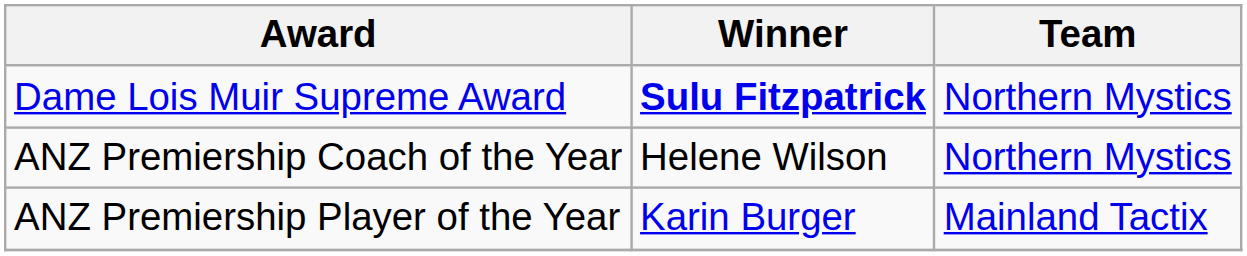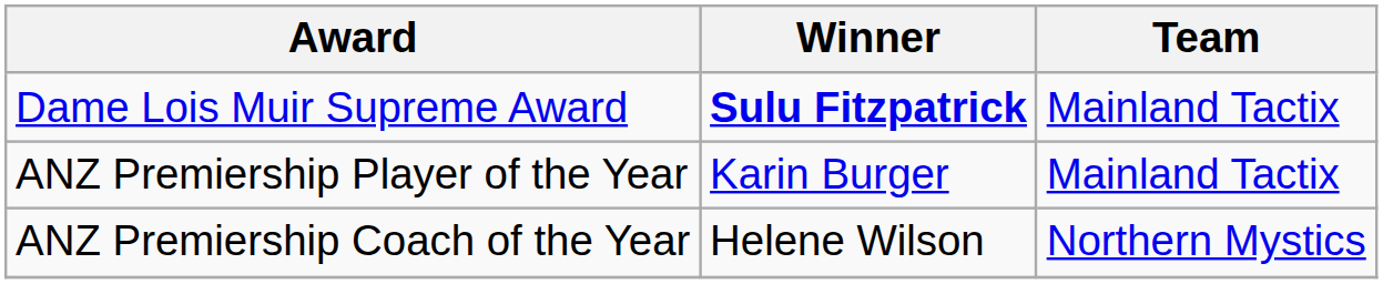 <table class="wikitable collapsible">
 <tr>
 <th>Award</th>
 <th>Winner</th>
 <th>Team</th>
 </tr>
 <tr>
 <td><a href='#'>Dame Lois Muir Supreme Award</a></td>
 <td><strong><a href='#'>Sulu Fitzpatrick</a></strong></td>
-<td><a href='#'>Northern Mystics</a></td>
+<td><a href='#'>Mainland Tactix</a></td>
+</tr>
+<tr>
+<td>ANZ Premiership Player of the Year</td>
+<td><a href='#'>Karin Burger</a></td>
+<td><a href='#'>Mainland Tactix</a></td>
 </tr>
 <tr>
 <td>ANZ Premiership Coach of the Year</td>
 <td>Helene Wilson</td>
 <td><a href='#'>Northern Mystics</a></td>
 </tr>
 <tr>
-<td>ANZ Premiership Player of the Year</td>
-<td><a href='#'>Karin Burger</a></td>
-<td><a href='#'>Mainland Tactix</a></td>
-</tr>
-<tr>
 </tr>
 </table>
